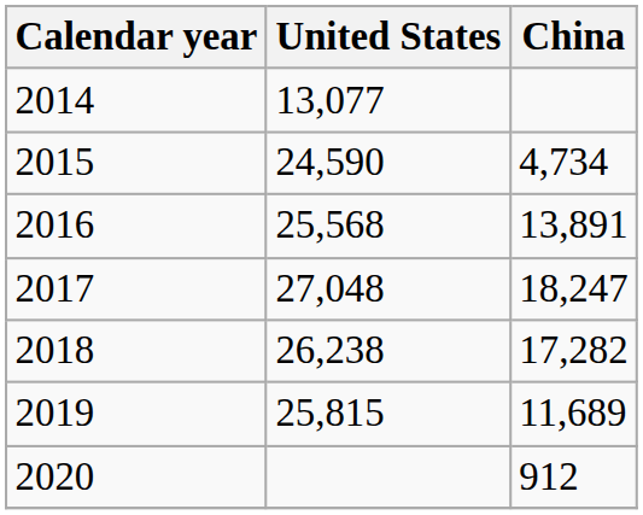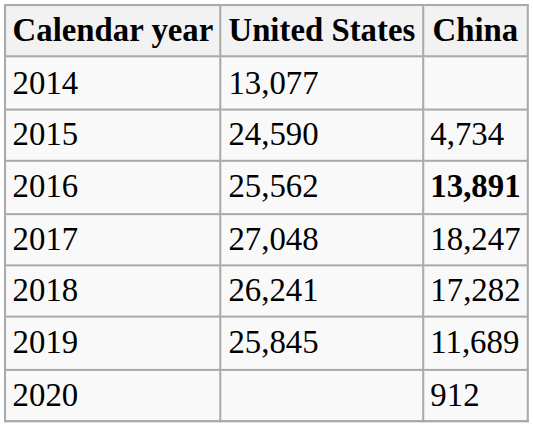 <table class="wikitable">
 <tr>
 <th>Calendar year</th>
 <th>United States</th>
 <th>China</th>
 </tr>
 <tr>
 <td>2014</td>
 <td>13,077</td>
 <td></td>
 </tr>
 <tr>
 <td>2015</td>
 <td>24,590</td>
 <td>4,734</td>
 </tr>
 <tr>
 <td>2016</td>
-<td>25,568</td>
-<td>13,891</td>
+<td>25,562</td>
+<td><strong>13,891</strong></td>
 </tr>
 <tr>
 <td>2017</td>
 <td>27,048</td>
 <td>18,247</td>
 </tr>
 <tr>
 <td>2018</td>
-<td>26,238</td>
+<td>26,241</td>
 <td>17,282</td>
 </tr>
 <tr>
 <td>2019</td>
-<td>25,815</td>
+<td>25,845</td>
 <td>11,689</td>
 </tr>
 <tr>
 <td>2020</td>
 <td></td>
 <td>912</td>
 </tr>
 <tr>
 </tr>
 </table>
